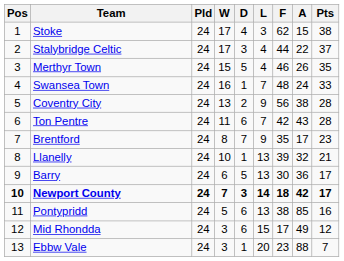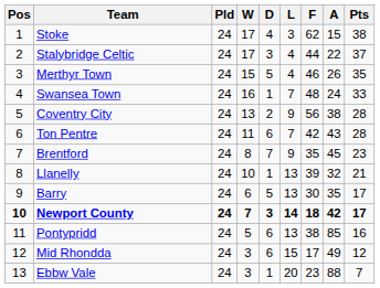 <table class="wikitable" style="text-align: center;">
 <tr>
 <th width=20>Pos</th>
 <th width=220>Team</th>
 <th width=20>Pld</th>
 <th width=20>W</th>
 <th width=20>D</th>
 <th width=20>L</th>
 <th width=20>F</th>
 <th width=20>A</th>
 <th width=30>Pts</th>
 </tr>
 <tr>
 <td>1</td>
 <td align="left"><a href='#'>Stoke</a></td>
 <td>24</td>
 <td>17</td>
 <td>4</td>
 <td>3</td>
 <td>62</td>
 <td>15</td>
 <td>38</td>
 </tr>
 <tr>
 <td>2</td>
 <td align="left"><a href='#'>Stalybridge Celtic</a></td>
 <td>24</td>
 <td>17</td>
 <td>3</td>
 <td>4</td>
 <td>44</td>
 <td>22</td>
 <td>37</td>
 </tr>
 <tr>
 <td>3</td>
 <td align="left"><a href='#'>Merthyr Town</a></td>
 <td>24</td>
 <td>15</td>
 <td>5</td>
 <td>4</td>
 <td>46</td>
 <td>26</td>
 <td>35</td>
 </tr>
 <tr>
 <td>4</td>
 <td align="left"><a href='#'>Swansea Town</a></td>
 <td>24</td>
 <td>16</td>
 <td>1</td>
 <td>7</td>
 <td>48</td>
 <td>24</td>
 <td>33</td>
 </tr>
 <tr>
 <td>5</td>
 <td align="left"><a href='#'>Coventry City</a></td>
 <td>24</td>
 <td>13</td>
 <td>2</td>
 <td>9</td>
 <td>56</td>
 <td>38</td>
 <td>28</td>
 </tr>
 <tr>
 <td>6</td>
 <td align="left"><a href='#'>Ton Pentre</a></td>
 <td>24</td>
 <td>11</td>
 <td>6</td>
 <td>7</td>
 <td>42</td>
 <td>43</td>
 <td>28</td>
 </tr>
 <tr>
 <td>7</td>
 <td align="left"><a href='#'>Brentford</a></td>
 <td>24</td>
 <td>8</td>
 <td>7</td>
 <td>9</td>
 <td>35</td>
-<td>17</td>
+<td>45</td>
 <td>23</td>
 </tr>
 <tr>
 <td>8</td>
 <td align="left"><a href='#'>Llanelly</a></td>
 <td>24</td>
 <td>10</td>
 <td>1</td>
 <td>13</td>
 <td>39</td>
 <td>32</td>
 <td>21</td>
 </tr>
 <tr>
 <td>9</td>
 <td align="left"><a href='#'>Barry</a></td>
 <td>24</td>
 <td>6</td>
 <td>5</td>
 <td>13</td>
 <td>30</td>
-<td>36</td>
+<td>35</td>
 <td>17</td>
 </tr>
 <tr>
 <td><strong>10</strong></td>
 <td align="left"><strong><a href='#'>Newport County</a></strong></td>
 <td><strong>24</strong></td>
 <td><strong>7</strong></td>
 <td><strong>3</strong></td>
 <td><strong>14</strong></td>
 <td><strong>18</strong></td>
 <td><strong>42</strong></td>
 <td><strong>17</strong></td>
 </tr>
 <tr>
 <td>11</td>
 <td align="left"><a href='#'>Pontypridd</a></td>
 <td>24</td>
 <td>5</td>
 <td>6</td>
 <td>13</td>
 <td>38</td>
 <td>85</td>
 <td>16</td>
 </tr>
 <tr>
 <td>12</td>
 <td align="left"><a href='#'>Mid Rhondda</a></td>
 <td>24</td>
 <td>3</td>
 <td>6</td>
 <td>15</td>
 <td>17</td>
 <td>49</td>
 <td>12</td>
 </tr>
 <tr>
 <td>13</td>
 <td align="left"><a href='#'>Ebbw Vale</a></td>
 <td>24</td>
 <td>3</td>
 <td>1</td>
 <td>20</td>
 <td>23</td>
 <td>88</td>
 <td>7</td>
 </tr>
 </table>
